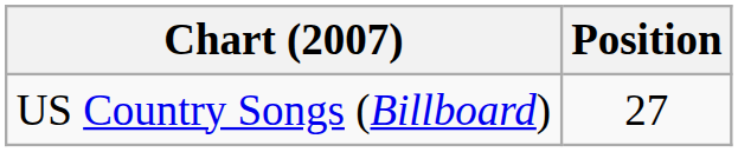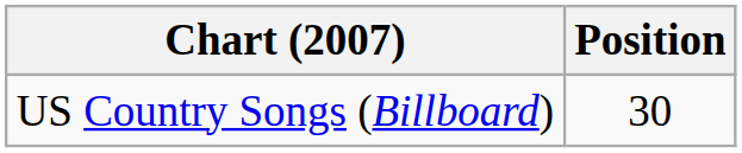 <table class="wikitable">
 <tr>
 <th scope="col">Chart (2007)</th>
 <th scope="col">Position</th>
 </tr>
 <tr>
 <td>US <a href='#'>Country Songs</a> (<em><a href='#'>Billboard</a></em>)</td>
-<td align="center">27</td>
+<td align="center">30</td>
 </tr>
 </table>
